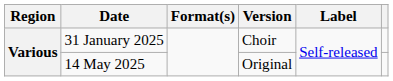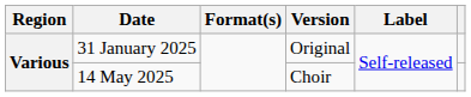 <table class="wikitable plainrowheaders">
 <tr>
 <th scope="col">Region</th>
 <th scope="col">Date</th>
 <th scope="col">Format(s)</th>
 <th scope="col">Version</th>
 <th scope="col">Label</th>
 <th scope="col"></th>
 </tr>
 <tr>
 <th scope="row" rowspan="2">Various</th>
 <td>31 January 2025</td>
 <td rowspan="2"></td>
-<td>Choir</td>
+<td>Original</td>
 <td rowspan="2"><a href='#'>Self-released</a></td>
 <td></td>
 </tr>
 <tr>
 <td>14 May 2025</td>
-<td>Original</td>
+<td>Choir</td>
 <td></td>
 </tr>
 </table>
